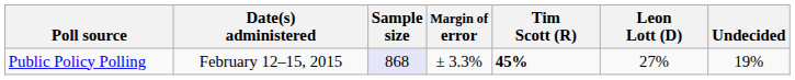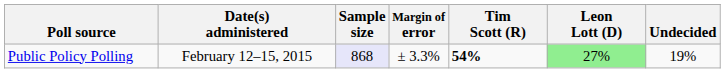 <table class="wikitable">
 <tr valign= bottom>
 <th style="width:160px;">Poll source</th>
 <th style="width:185px;">Date(s)<br>administered</th>
 <th class=small>Sample<br>size</th>
 <th><small>Margin of</small><br>error</th>
 <th style="width:100px;">Tim<br>Scott (R)</th>
 <th style="width:100px;">Leon<br>Lott (D)</th>
 <th>Undecided</th>
 </tr>
 <tr>
 <td><a href='#'>Public Policy Polling</a></td>
 <td align=center>February 12–15, 2015</td>
 <td align=center style="background: lavender;">868</td>
 <td align=center>± 3.3%</td>
-<td><strong>45%</strong></td>
-<td align=center>27%</td>
+<td><strong>54%</strong></td>
+<td align=center style="background: lightgreen;">27%</td>
 <td align=center>19%</td>
 </tr>
 </table>
